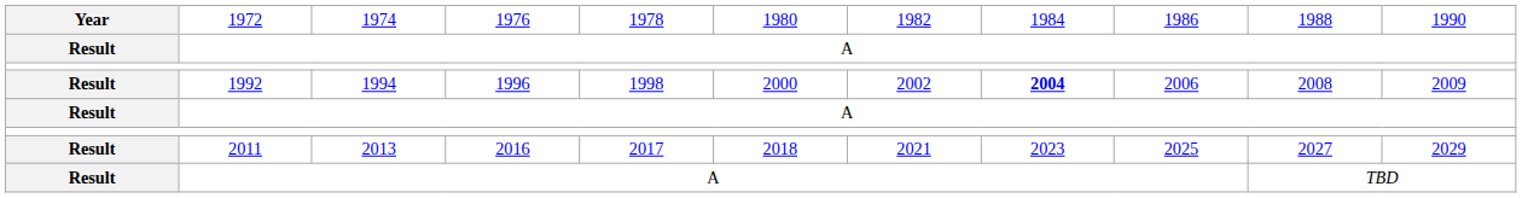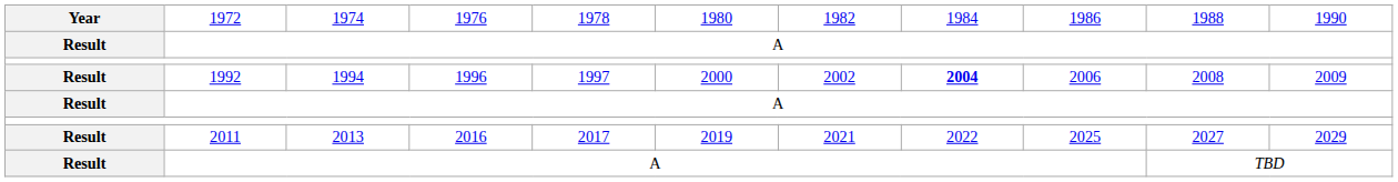 <table class="wikitable" style="text-align:center; font-size:90%; background:white;" width="100%">
 <tr>
 <th>Year</th>
 <td><a href='#'>1972</a></td>
 <td><a href='#'>1974</a></td>
 <td><a href='#'>1976</a></td>
 <td><a href='#'>1978</a></td>
 <td><a href='#'>1980</a></td>
 <td><a href='#'>1982</a></td>
 <td><a href='#'>1984</a></td>
 <td><a href='#'>1986</a></td>
 <td><a href='#'>1988</a></td>
 <td><a href='#'>1990</a></td>
 </tr>
 <tr>
 <th>Result</th>
 <td colspan="10">A</td>
 </tr>
 <tr>
 <td colspan="11"></td>
 </tr>
 <tr>
 <th>Result</th>
 <td><a href='#'>1992</a></td>
 <td><a href='#'>1994</a></td>
 <td><a href='#'>1996</a></td>
-<td><a href='#'>1998</a></td>
+<td><a href='#'>1997</a></td>
 <td><a href='#'>2000</a></td>
 <td><a href='#'>2002</a></td>
 <td><strong><a href='#'>2004</a></strong></td>
 <td><a href='#'>2006</a></td>
 <td><a href='#'>2008</a></td>
 <td><a href='#'>2009</a></td>
 </tr>
 <tr>
 <th>Result</th>
 <td colspan="10">A</td>
 </tr>
 <tr>
 <td colspan="11"></td>
 </tr>
 <tr>
 <th>Result</th>
 <td><a href='#'>2011</a></td>
 <td><a href='#'>2013</a></td>
 <td><a href='#'>2016</a></td>
 <td><a href='#'>2017</a></td>
-<td><a href='#'>2018</a></td>
+<td><a href='#'>2019</a></td>
 <td><a href='#'>2021</a></td>
-<td><a href='#'>2023</a></td>
+<td><a href='#'>2022</a></td>
 <td><a href='#'>2025</a></td>
 <td><a href='#'>2027</a></td>
 <td><a href='#'>2029</a></td>
 </tr>
 <tr>
 <th>Result</th>
 <td colspan="8">A</td>
 <td colspan="2"><em>TBD</em></td>
 </tr>
 </table>
